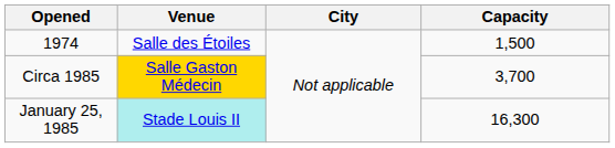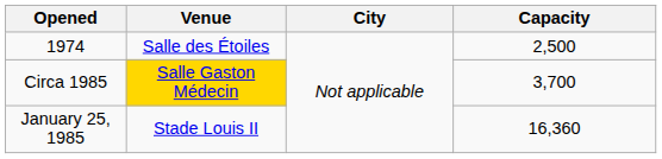 <table class="sortable wikitable" style="text-align:center;">
 <tr>
 <th scope="col" style="width:10em;">Opened</th>
 <th scope="col" style="width:15em;">Venue</th>
 <th scope="col" style="width:15em;">City</th>
 <th scope="col" style="width:20em;">Capacity</th>
 </tr>
 <tr>
 <td>1974</td>
 <td><a href='#'>Salle des Étoiles</a></td>
 <td rowspan=3><em>Not applicable</em></td>
-<td>1,500</td>
+<td>2,500</td>
 </tr>
 <tr>
 <td>Circa 1985</td>
 <td style="background: gold;"><a href='#'>Salle Gaston Médecin</a></td>
 <td>3,700</td>
 </tr>
 <tr>
 <td>January 25, 1985</td>
-<td style="background: paleturquoise;"><a href='#'>Stade Louis II</a></td>
-<td>16,300</td>
+<td><a href='#'>Stade Louis II</a></td>
+<td>16,360</td>
 </tr>
 </table>
